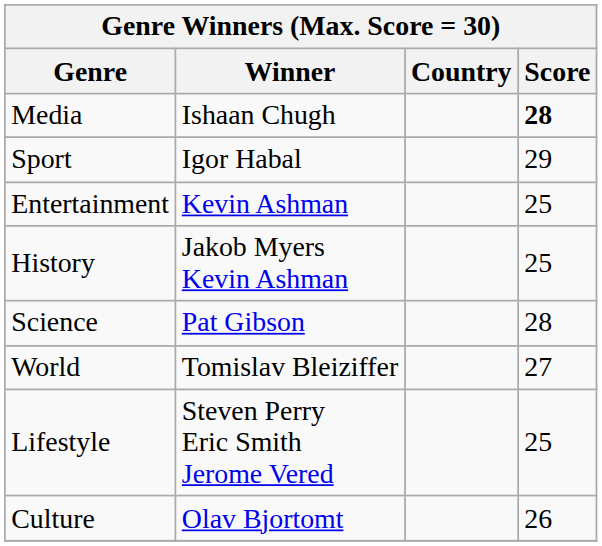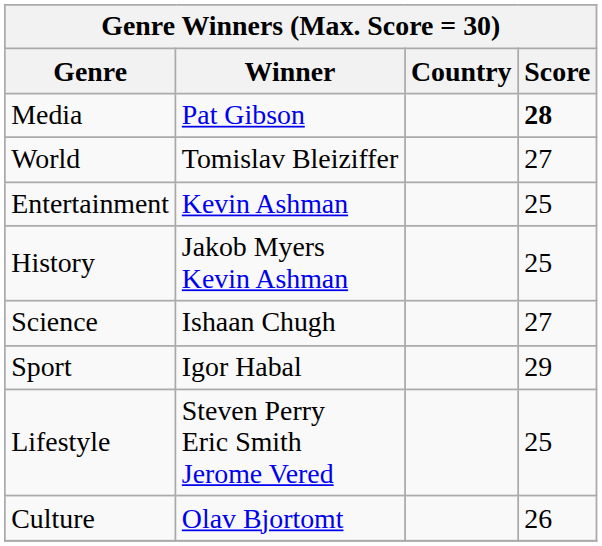 <table class="wikitable">
 <tr>
 <th colspan="4">Genre Winners (Max. Score = 30)</th>
 </tr>
 <tr>
 <th>Genre</th>
 <th>Winner</th>
 <th>Country</th>
 <th>Score</th>
 </tr>
 <tr>
 <td>Media</td>
-<td>Ishaan Chugh</td>
+<td><a href='#'>Pat Gibson</a></td>
 <td></td>
 <td><strong>28</strong></td>
 </tr>
 <tr>
-<td>Sport</td>
-<td>Igor Habal</td>
+<td>World</td>
+<td>Tomislav Bleiziffer</td>
 <td></td>
-<td>29</td>
+<td>27</td>
 </tr>
 <tr>
 <td>Entertainment</td>
 <td><a href='#'>Kevin Ashman</a></td>
 <td></td>
 <td>25</td>
 </tr>
 <tr>
 <td>History</td>
 <td>Jakob Myers<br><a href='#'>Kevin Ashman</a></td>
 <td><br></td>
 <td>25</td>
 </tr>
 <tr>
 <td>Science</td>
-<td><a href='#'>Pat Gibson</a></td>
+<td>Ishaan Chugh</td>
 <td></td>
-<td>28</td>
+<td>27</td>
 </tr>
 <tr>
-<td>World</td>
-<td>Tomislav Bleiziffer</td>
+<td>Sport</td>
+<td>Igor Habal</td>
 <td></td>
-<td>27</td>
+<td>29</td>
 </tr>
 <tr>
 <td>Lifestyle</td>
 <td>Steven Perry<br>Eric Smith<br><a href='#'>Jerome Vered</a></td>
 <td><br><br></td>
 <td>25</td>
 </tr>
 <tr>
 <td>Culture</td>
 <td><a href='#'>Olav Bjortomt</a></td>
 <td></td>
 <td>26</td>
 </tr>
 <tr>
 </tr>
 </table>
